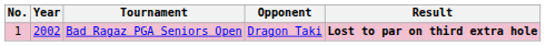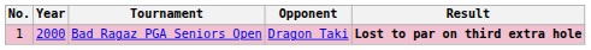 <table class="wikitable" style="font-size:95%;">
 <tr>
 <th>No.</th>
 <th>Year</th>
 <th>Tournament</th>
 <th>Opponent</th>
 <th>Result</th>
 </tr>
 <tr style="background:#F2C1D1;">
 <td align=center>1</td>
-<td><a href='#'>2002</a></td>
+<td><a href='#'>2000</a></td>
 <td><a href='#'>Bad Ragaz PGA Seniors Open</a></td>
 <td> <a href='#'>Dragon Taki</a></td>
 <td><strong>Lost to par on third extra hole</strong></td>
 </tr>
 </table>
